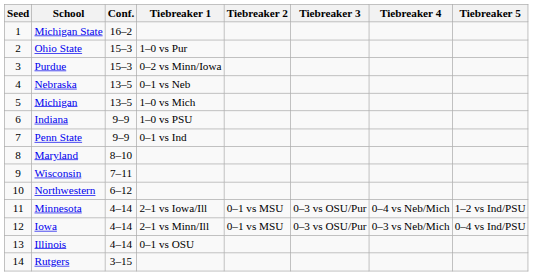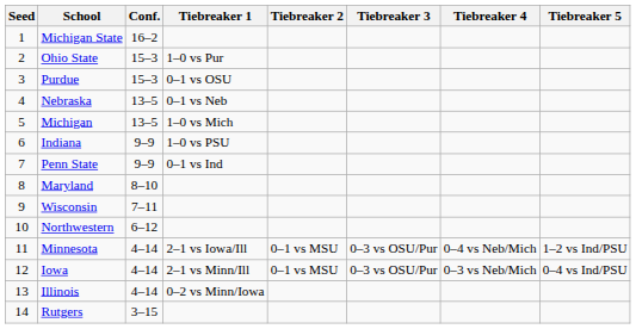 <table class="wikitable">
 <tr>
 <th>Seed</th>
 <th>School</th>
 <th>Conf.</th>
 <th>Tiebreaker 1</th>
 <th>Tiebreaker 2</th>
 <th>Tiebreaker 3</th>
 <th>Tiebreaker 4</th>
 <th>Tiebreaker 5</th>
 </tr>
 <tr>
 <td align=center>1</td>
 <td><a href='#'>Michigan State</a></td>
 <td align=center>16–2</td>
 <td></td>
 <td></td>
 <td></td>
 <td></td>
 <td></td>
 </tr>
 <tr>
 <td align=center>2</td>
 <td><a href='#'>Ohio State</a></td>
 <td align=center>15–3</td>
 <td>1–0 vs Pur</td>
 <td></td>
 <td></td>
 <td></td>
 <td></td>
 </tr>
 <tr>
 <td align=center>3</td>
 <td><a href='#'>Purdue</a></td>
 <td align=center>15–3</td>
-<td>0–2 vs Minn/Iowa</td>
+<td>0–1 vs OSU</td>
 <td></td>
 <td></td>
 <td></td>
 <td></td>
 </tr>
 <tr>
 <td align=center>4</td>
 <td><a href='#'>Nebraska</a></td>
 <td align=center>13–5</td>
 <td>0–1 vs Neb</td>
 <td></td>
 <td></td>
 <td></td>
 <td></td>
 </tr>
 <tr>
 <td align=center>5</td>
 <td><a href='#'>Michigan</a></td>
 <td align=center>13–5</td>
 <td>1–0 vs Mich</td>
 <td></td>
 <td></td>
 <td></td>
 <td></td>
 </tr>
 <tr>
 <td align=center>6</td>
 <td><a href='#'>Indiana</a></td>
 <td align=center>9–9</td>
 <td>1–0 vs PSU</td>
 <td></td>
 <td></td>
 <td></td>
 <td></td>
 </tr>
 <tr>
 <td align=center>7</td>
 <td><a href='#'>Penn State</a></td>
 <td align=center>9–9</td>
 <td>0–1 vs Ind</td>
 <td></td>
 <td></td>
 <td></td>
 <td></td>
 </tr>
 <tr>
 <td align=center>8</td>
 <td><a href='#'>Maryland</a></td>
 <td align=center>8–10</td>
 <td></td>
 <td></td>
 <td></td>
 <td></td>
 <td></td>
 </tr>
 <tr>
 <td align=center>9</td>
 <td><a href='#'>Wisconsin</a></td>
 <td align=center>7–11</td>
 <td></td>
 <td></td>
 <td></td>
 <td></td>
 <td></td>
 </tr>
 <tr>
 <td align=center>10</td>
 <td><a href='#'>Northwestern</a></td>
 <td align=center>6–12</td>
 <td></td>
 <td></td>
 <td></td>
 <td></td>
 <td></td>
 </tr>
 <tr>
 <td align=center>11</td>
 <td><a href='#'>Minnesota</a></td>
 <td align=center>4–14</td>
 <td>2–1 vs Iowa/Ill</td>
 <td>0–1 vs MSU</td>
 <td>0–3 vs OSU/Pur</td>
 <td>0–4 vs Neb/Mich</td>
 <td>1–2 vs Ind/PSU</td>
 </tr>
 <tr>
 <td align=center>12</td>
 <td><a href='#'>Iowa</a></td>
 <td align=center>4–14</td>
 <td>2–1 vs Minn/Ill</td>
 <td>0–1 vs MSU</td>
 <td>0–3 vs OSU/Pur</td>
 <td>0–3 vs Neb/Mich</td>
 <td>0–4 vs Ind/PSU</td>
 </tr>
 <tr>
 <td align=center>13</td>
 <td><a href='#'>Illinois</a></td>
 <td align=center>4–14</td>
-<td>0–1 vs OSU</td>
+<td>0–2 vs Minn/Iowa</td>
 <td></td>
 <td></td>
 <td></td>
 <td></td>
 </tr>
 <tr>
 <td align=center>14</td>
 <td><a href='#'>Rutgers</a></td>
 <td align=center>3–15</td>
 <td></td>
 <td></td>
 <td></td>
 <td></td>
 <td></td>
 </tr>
 </table>
